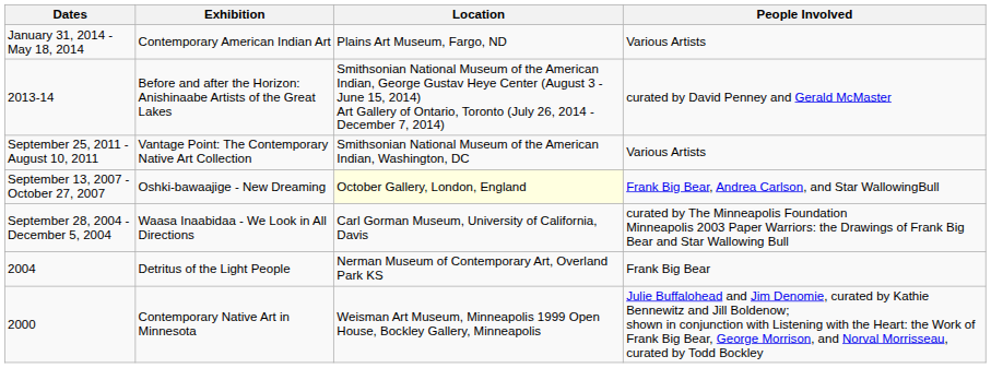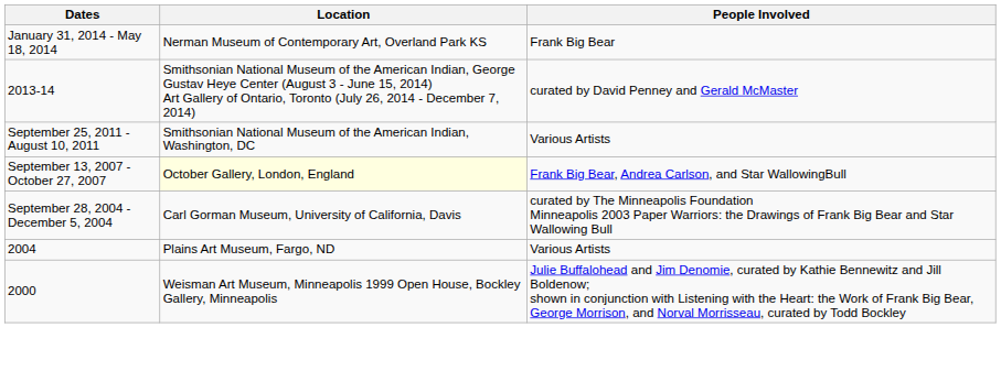 <table class="wikitable">
 <tr>
 <th>Dates</th>
-<th>Exhibition</th>
 <th>Location</th>
 <th>People Involved</th>
 </tr>
 <tr>
 <td>January 31, 2014 - May 18, 2014</td>
-<td>Contemporary American Indian Art</td>
-<td>Plains Art Museum, Fargo, ND</td>
-<td>Various Artists</td>
+<td>Nerman Museum of Contemporary Art, Overland Park KS</td>
+<td>Frank Big Bear</td>
 </tr>
 <tr>
 <td>2013-14</td>
-<td>Before and after the Horizon: Anishinaabe Artists of the Great Lakes</td>
 <td>Smithsonian National Museum of the American Indian, George Gustav Heye Center (August 3 - June 15, 2014)<br>Art Gallery of Ontario, Toronto (July 26, 2014 - December 7, 2014)</td>
 <td>curated by David Penney and <a href='#'>Gerald McMaster</a></td>
 </tr>
 <tr>
 <td>September 25, 2011 - August 10, 2011</td>
-<td>Vantage Point: The Contemporary Native Art Collection</td>
 <td>Smithsonian National Museum of the American Indian, Washington, DC</td>
 <td>Various Artists</td>
 </tr>
 <tr>
 <td>September 13, 2007 - October 27, 2007</td>
-<td>Oshki-bawaajige - New Dreaming</td>
 <td style="background: lightyellow;">October Gallery, London, England</td>
 <td><a href='#'>Frank Big Bear</a>, <a href='#'>Andrea Carlson</a>, and Star WallowingBull</td>
 </tr>
 <tr>
 <td>September 28, 2004 - December 5, 2004</td>
-<td>Waasa Inaabidaa - We Look in All Directions</td>
 <td>Carl Gorman Museum, University of California, Davis</td>
 <td>curated by The Minneapolis Foundation<br>Minneapolis 2003 Paper Warriors: the Drawings of Frank Big Bear and Star Wallowing Bull</td>
 </tr>
 <tr>
 <td>2004</td>
-<td>Detritus of the Light People</td>
-<td>Nerman Museum of Contemporary Art, Overland Park KS</td>
-<td>Frank Big Bear</td>
+<td>Plains Art Museum, Fargo, ND</td>
+<td>Various Artists</td>
 </tr>
 <tr>
 <td>2000</td>
-<td>Contemporary Native Art in Minnesota</td>
 <td>Weisman Art Museum, Minneapolis 1999 Open House, Bockley Gallery, Minneapolis</td>
 <td><a href='#'>Julie Buffalohead</a> and <a href='#'>Jim Denomie</a>, curated by Kathie Bennewitz and Jill Boldenow;<br>shown in conjunction with Listening with the Heart: the Work of Frank Big Bear, <a href='#'>George Morrison</a>, and <a href='#'>Norval Morrisseau</a>, curated by Todd Bockley</td>
 </tr>
 </table>
